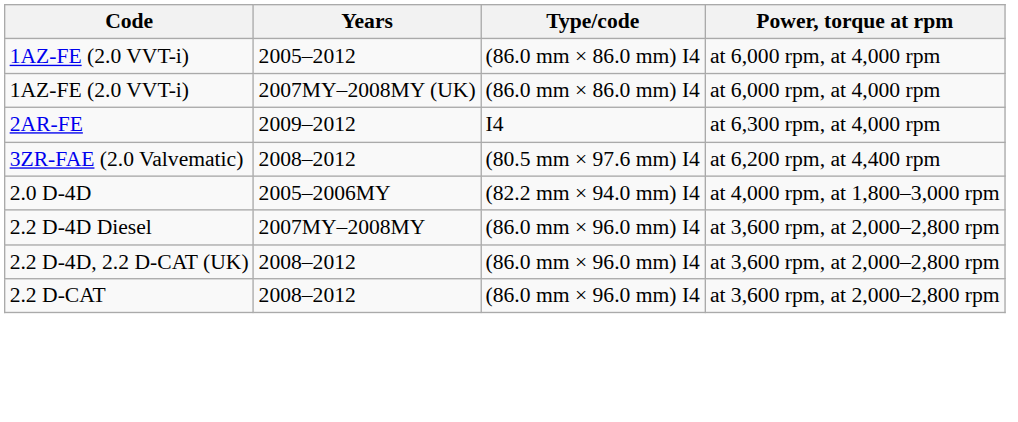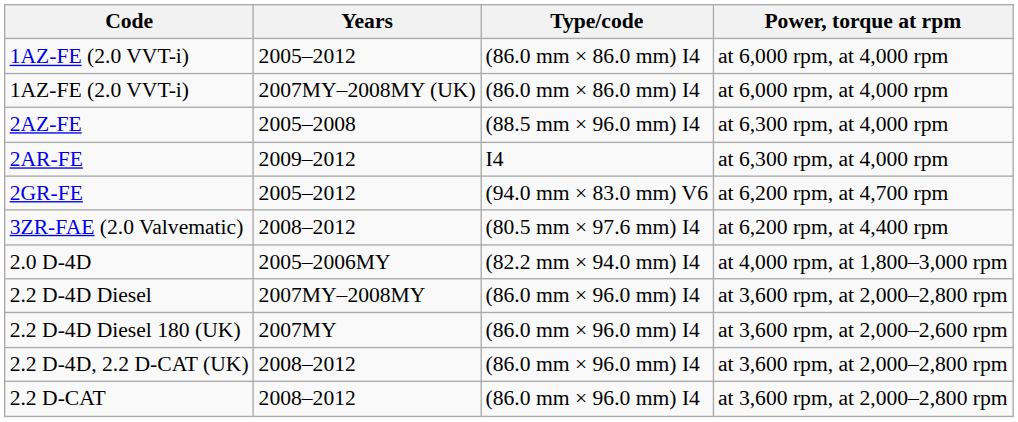 <table class="wikitable">
 <tr>
 <th>Code</th>
 <th>Years</th>
 <th>Type/code</th>
 <th>Power, torque at rpm</th>
 </tr>
 <tr>
 <td><a href='#'>1AZ-FE</a> (2.0 VVT-i)</td>
 <td>2005–2012</td>
 <td> (86.0 mm × 86.0 mm) I4</td>
 <td> at 6,000 rpm,  at 4,000 rpm</td>
 </tr>
 <tr>
 <td>1AZ-FE (2.0 VVT-i)</td>
 <td>2007MY–2008MY (UK)</td>
 <td> (86.0 mm × 86.0 mm) I4</td>
 <td> at 6,000 rpm,  at 4,000 rpm</td>
 </tr>
 <tr>
+<td><a href='#'>2AZ-FE</a></td>
+<td>2005–2008</td>
+<td> (88.5 mm × 96.0 mm) I4</td>
+<td> at 6,300 rpm,  at 4,000 rpm</td>
+</tr>
+<tr>
 <td><a href='#'>2AR-FE</a></td>
 <td>2009–2012</td>
 <td> I4</td>
 <td> at 6,300 rpm,  at 4,000 rpm</td>
+</tr>
+<tr>
+<td><a href='#'>2GR-FE</a></td>
+<td>2005–2012</td>
+<td> (94.0 mm × 83.0 mm) V6</td>
+<td> at 6,200 rpm,  at 4,700 rpm</td>
 </tr>
 <tr>
 <td><a href='#'>3ZR-FAE</a> (2.0 Valvematic)</td>
 <td>2008–2012</td>
 <td> (80.5 mm × 97.6 mm) I4</td>
 <td> at 6,200 rpm,  at 4,400 rpm</td>
 </tr>
 <tr>
 <td>2.0 D-4D</td>
 <td>2005–2006MY</td>
 <td> (82.2 mm × 94.0 mm) I4</td>
 <td> at 4,000 rpm,  at 1,800–3,000 rpm</td>
 </tr>
 <tr>
 <td>2.2 D-4D Diesel</td>
 <td>2007MY–2008MY</td>
 <td> (86.0 mm × 96.0 mm) I4</td>
 <td> at 3,600 rpm,  at 2,000–2,800 rpm</td>
 </tr>
 <tr>
+<td>2.2 D-4D Diesel 180 (UK)</td>
+<td>2007MY</td>
+<td> (86.0 mm × 96.0 mm) I4</td>
+<td> at 3,600 rpm,  at 2,000–2,600 rpm</td>
+</tr>
+<tr>
 <td>2.2 D-4D, 2.2 D-CAT (UK)</td>
 <td>2008–2012</td>
 <td> (86.0 mm × 96.0 mm) I4</td>
 <td> at 3,600 rpm,  at 2,000–2,800 rpm</td>
 </tr>
 <tr>
 <td>2.2 D-CAT</td>
 <td>2008–2012</td>
 <td> (86.0 mm × 96.0 mm) I4</td>
 <td> at 3,600 rpm,  at 2,000–2,800 rpm</td>
 </tr>
 </table>
